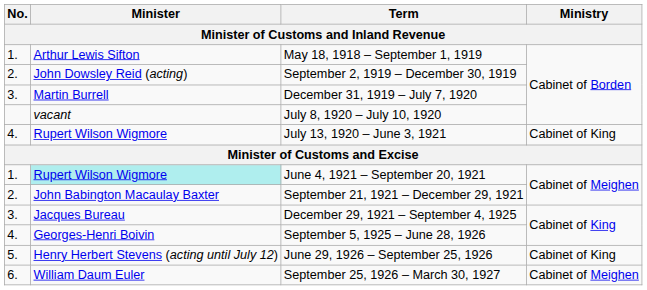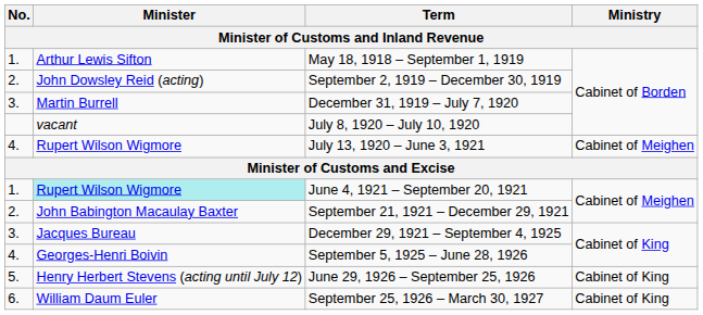 <table class="wikitable">
 <tr>
 <th>No.</th>
 <th>Minister</th>
 <th>Term</th>
 <th>Ministry</th>
 </tr>
 <tr>
 <th colspan="4">Minister of Customs and Inland Revenue</th>
 </tr>
 <tr>
 <td>1.</td>
 <td><a href='#'>Arthur Lewis Sifton</a></td>
 <td>May 18, 1918 – September 1, 1919</td>
 <td rowspan="4">Cabinet of <a href='#'>Borden</a></td>
 </tr>
 <tr>
 <td>2.</td>
 <td><a href='#'>John Dowsley Reid</a> (<em>acting</em>)</td>
 <td>September 2, 1919 – December 30, 1919</td>
 </tr>
 <tr>
 <td>3.</td>
 <td><a href='#'>Martin Burrell</a></td>
 <td>December 31, 1919 – July 7, 1920</td>
 </tr>
 <tr>
 <td></td>
 <td><em>vacant</em></td>
 <td>July 8, 1920 – July 10, 1920</td>
 </tr>
 <tr>
 <td>4.</td>
 <td><a href='#'>Rupert Wilson Wigmore</a></td>
 <td>July 13, 1920 – June 3, 1921</td>
-<td>Cabinet of King</td>
+<td>Cabinet of <a href='#'>Meighen</a></td>
 </tr>
 <tr>
 <th colspan="4">Minister of Customs and Excise</th>
 </tr>
 <tr>
 <td>1.</td>
 <td style="background: paleturquoise;"><a href='#'>Rupert Wilson Wigmore</a></td>
 <td>June 4, 1921 – September 20, 1921</td>
 <td rowspan="2">Cabinet of <a href='#'>Meighen</a></td>
 </tr>
 <tr>
 <td>2.</td>
 <td><a href='#'>John Babington Macaulay Baxter</a></td>
 <td>September 21, 1921 – December 29, 1921</td>
 </tr>
 <tr>
 <td>3.</td>
 <td><a href='#'>Jacques Bureau</a></td>
 <td>December 29, 1921 – September 4, 1925</td>
 <td rowspan="2">Cabinet of <a href='#'>King</a></td>
 </tr>
 <tr>
 <td>4.</td>
 <td><a href='#'>Georges-Henri Boivin</a></td>
 <td>September 5, 1925 – June 28, 1926</td>
 </tr>
 <tr>
 <td>5.</td>
 <td><a href='#'>Henry Herbert Stevens</a> (<em>acting until July 12</em>)</td>
 <td>June 29, 1926 – September 25, 1926</td>
 <td>Cabinet of King</td>
 </tr>
 <tr>
 <td>6.</td>
 <td><a href='#'>William Daum Euler</a></td>
 <td>September 25, 1926 – March 30, 1927</td>
-<td>Cabinet of <a href='#'>Meighen</a></td>
+<td>Cabinet of King</td>
 </tr>
 </table>
